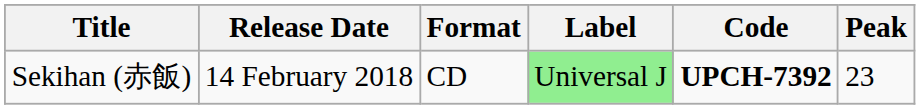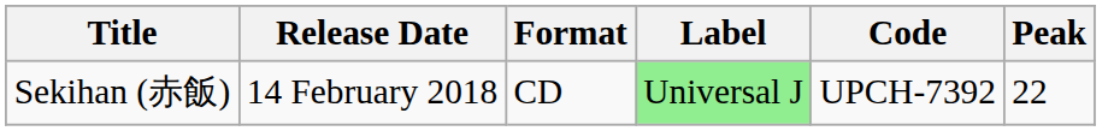 <table class="wikitable">
 <tr>
 <th>Title</th>
 <th>Release Date</th>
 <th>Format</th>
 <th>Label</th>
 <th>Code</th>
 <th>Peak</th>
 </tr>
 <tr>
 <td>Sekihan (赤飯)</td>
 <td>14 February 2018</td>
 <td>CD</td>
 <td style="background: lightgreen;">Universal J</td>
-<td><strong>UPCH-7392</strong></td>
-<td>23</td>
+<td>UPCH-7392</td>
+<td>22</td>
 </tr>
 </table>
